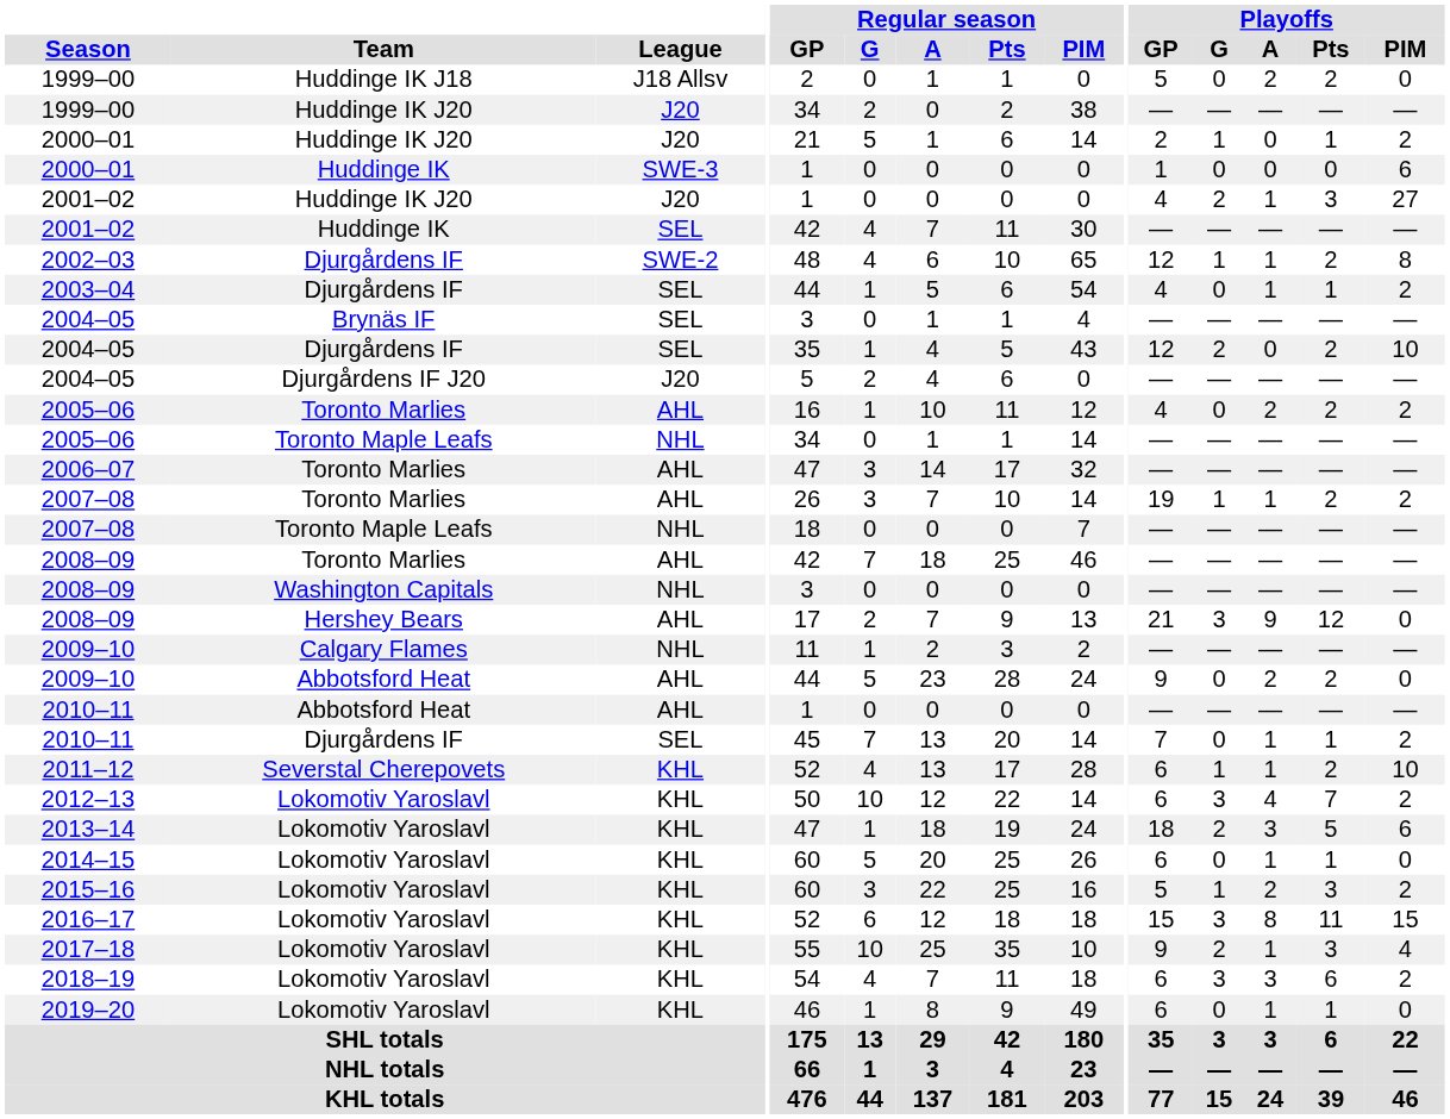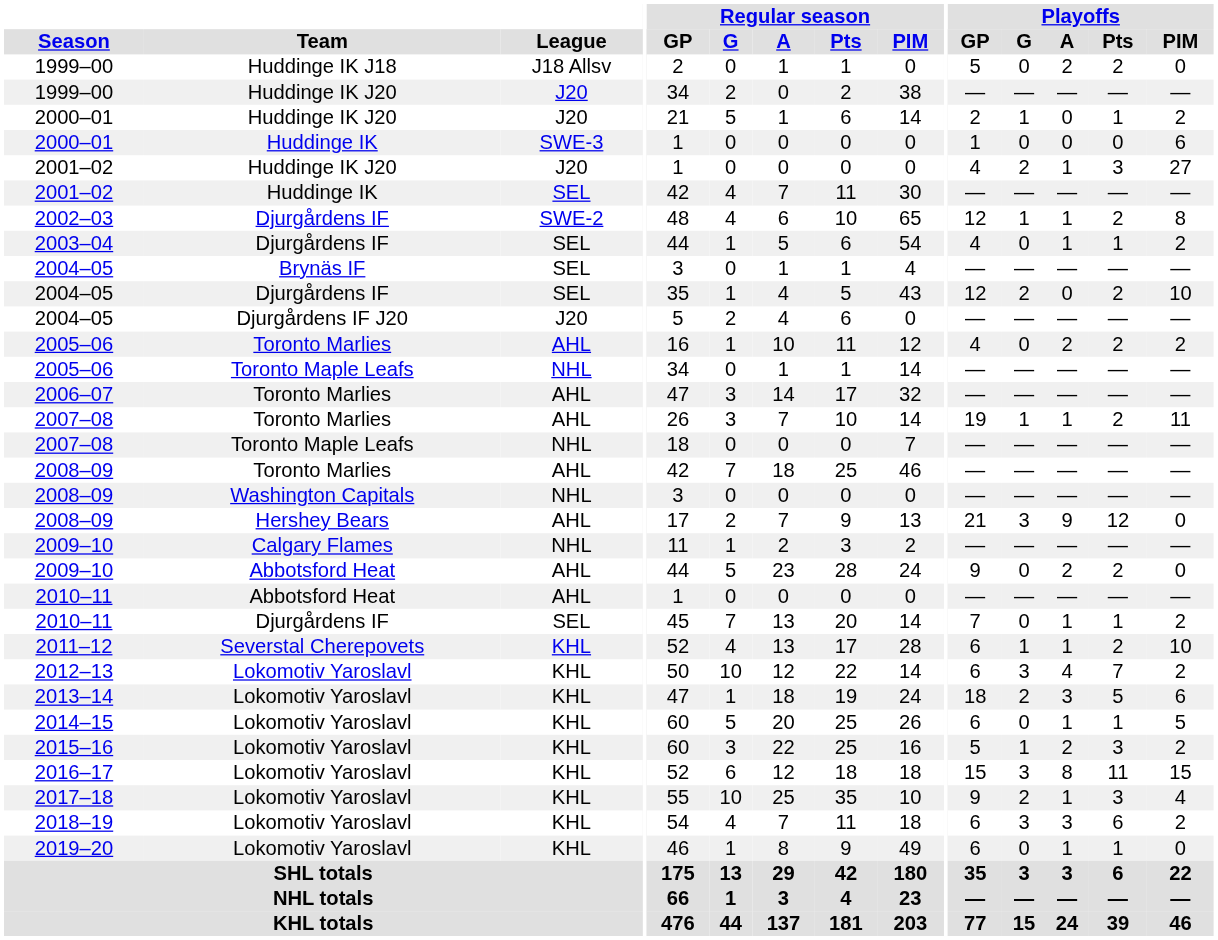 <table border="0" cellpadding="1" cellspacing="0" style="text-align:center; width:60em">
 <tr bgcolor="#e0e0e0">
 <th colspan="3" bgcolor="#ffffff"></th>
 <th rowspan="100" bgcolor="#ffffff"></th>
 <th colspan="5"><a href='#'>Regular season</a></th>
 <th rowspan="100" bgcolor="#ffffff"></th>
 <th colspan="5"><a href='#'>Playoffs</a></th>
 </tr>
 <tr bgcolor="#e0e0e0">
 <th><a href='#'>Season</a></th>
 <th>Team</th>
 <th>League</th>
 <th>GP</th>
 <th><a href='#'>G</a></th>
 <th><a href='#'>A</a></th>
 <th><a href='#'>Pts</a></th>
 <th><a href='#'>PIM</a></th>
 <th>GP</th>
 <th>G</th>
 <th>A</th>
 <th>Pts</th>
 <th>PIM</th>
 </tr>
 <tr>
 <td>1999–00</td>
 <td>Huddinge IK J18</td>
 <td>J18 Allsv</td>
 <td>2</td>
 <td>0</td>
 <td>1</td>
 <td>1</td>
 <td>0</td>
 <td>5</td>
 <td>0</td>
 <td>2</td>
 <td>2</td>
 <td>0</td>
 </tr>
 <tr bgcolor="#f0f0f0">
 <td>1999–00</td>
 <td>Huddinge IK J20</td>
 <td><a href='#'>J20</a></td>
 <td>34</td>
 <td>2</td>
 <td>0</td>
 <td>2</td>
 <td>38</td>
 <td>—</td>
 <td>—</td>
 <td>—</td>
 <td>—</td>
 <td>—</td>
 </tr>
 <tr>
 <td>2000–01</td>
 <td>Huddinge IK J20</td>
 <td>J20</td>
 <td>21</td>
 <td>5</td>
 <td>1</td>
 <td>6</td>
 <td>14</td>
 <td>2</td>
 <td>1</td>
 <td>0</td>
 <td>1</td>
 <td>2</td>
 </tr>
 <tr bgcolor="#f0f0f0">
 <td><a href='#'>2000–01</a></td>
 <td><a href='#'>Huddinge IK</a></td>
 <td><a href='#'>SWE-3</a></td>
 <td>1</td>
 <td>0</td>
 <td>0</td>
 <td>0</td>
 <td>0</td>
 <td>1</td>
 <td>0</td>
 <td>0</td>
 <td>0</td>
 <td>6</td>
 </tr>
 <tr>
 <td>2001–02</td>
 <td>Huddinge IK J20</td>
 <td>J20</td>
 <td>1</td>
 <td>0</td>
 <td>0</td>
 <td>0</td>
 <td>0</td>
 <td>4</td>
 <td>2</td>
 <td>1</td>
 <td>3</td>
 <td>27</td>
 </tr>
 <tr bgcolor="#f0f0f0">
 <td><a href='#'>2001–02</a></td>
 <td>Huddinge IK</td>
 <td><a href='#'>SEL</a></td>
 <td>42</td>
 <td>4</td>
 <td>7</td>
 <td>11</td>
 <td>30</td>
 <td>—</td>
 <td>—</td>
 <td>—</td>
 <td>—</td>
 <td>—</td>
 </tr>
 <tr>
 <td><a href='#'>2002–03</a></td>
 <td><a href='#'>Djurgårdens IF</a></td>
 <td><a href='#'>SWE-2</a></td>
 <td>48</td>
 <td>4</td>
 <td>6</td>
 <td>10</td>
 <td>65</td>
 <td>12</td>
 <td>1</td>
 <td>1</td>
 <td>2</td>
 <td>8</td>
 </tr>
 <tr bgcolor="#f0f0f0">
 <td><a href='#'>2003–04</a></td>
 <td>Djurgårdens IF</td>
 <td>SEL</td>
 <td>44</td>
 <td>1</td>
 <td>5</td>
 <td>6</td>
 <td>54</td>
 <td>4</td>
 <td>0</td>
 <td>1</td>
 <td>1</td>
 <td>2</td>
 </tr>
 <tr>
 <td><a href='#'>2004–05</a></td>
 <td><a href='#'>Brynäs IF</a></td>
 <td>SEL</td>
 <td>3</td>
 <td>0</td>
 <td>1</td>
 <td>1</td>
 <td>4</td>
 <td>—</td>
 <td>—</td>
 <td>—</td>
 <td>—</td>
 <td>—</td>
 </tr>
 <tr bgcolor="#f0f0f0">
 <td>2004–05</td>
 <td>Djurgårdens IF</td>
 <td>SEL</td>
 <td>35</td>
 <td>1</td>
 <td>4</td>
 <td>5</td>
 <td>43</td>
 <td>12</td>
 <td>2</td>
 <td>0</td>
 <td>2</td>
 <td>10</td>
 </tr>
 <tr>
 <td>2004–05</td>
 <td>Djurgårdens IF J20</td>
 <td>J20</td>
 <td>5</td>
 <td>2</td>
 <td>4</td>
 <td>6</td>
 <td>0</td>
 <td>—</td>
 <td>—</td>
 <td>—</td>
 <td>—</td>
 <td>—</td>
 </tr>
 <tr bgcolor="#f0f0f0">
 <td><a href='#'>2005–06</a></td>
 <td><a href='#'>Toronto Marlies</a></td>
 <td><a href='#'>AHL</a></td>
 <td>16</td>
 <td>1</td>
 <td>10</td>
 <td>11</td>
 <td>12</td>
 <td>4</td>
 <td>0</td>
 <td>2</td>
 <td>2</td>
 <td>2</td>
 </tr>
 <tr>
 <td><a href='#'>2005–06</a></td>
 <td><a href='#'>Toronto Maple Leafs</a></td>
 <td><a href='#'>NHL</a></td>
 <td>34</td>
 <td>0</td>
 <td>1</td>
 <td>1</td>
 <td>14</td>
 <td>—</td>
 <td>—</td>
 <td>—</td>
 <td>—</td>
 <td>—</td>
 </tr>
 <tr bgcolor="#f0f0f0">
 <td><a href='#'>2006–07</a></td>
 <td>Toronto Marlies</td>
 <td>AHL</td>
 <td>47</td>
 <td>3</td>
 <td>14</td>
 <td>17</td>
 <td>32</td>
 <td>—</td>
 <td>—</td>
 <td>—</td>
 <td>—</td>
 <td>—</td>
 </tr>
 <tr>
 <td><a href='#'>2007–08</a></td>
 <td>Toronto Marlies</td>
 <td>AHL</td>
 <td>26</td>
 <td>3</td>
 <td>7</td>
 <td>10</td>
 <td>14</td>
 <td>19</td>
 <td>1</td>
 <td>1</td>
 <td>2</td>
-<td>2</td>
+<td>11</td>
 </tr>
 <tr bgcolor="#f0f0f0">
 <td><a href='#'>2007–08</a></td>
 <td>Toronto Maple Leafs</td>
 <td>NHL</td>
 <td>18</td>
 <td>0</td>
 <td>0</td>
 <td>0</td>
 <td>7</td>
 <td>—</td>
 <td>—</td>
 <td>—</td>
 <td>—</td>
 <td>—</td>
 </tr>
 <tr>
 <td><a href='#'>2008–09</a></td>
 <td>Toronto Marlies</td>
 <td>AHL</td>
 <td>42</td>
 <td>7</td>
 <td>18</td>
 <td>25</td>
 <td>46</td>
 <td>—</td>
 <td>—</td>
 <td>—</td>
 <td>—</td>
 <td>—</td>
 </tr>
 <tr bgcolor="#f0f0f0">
 <td><a href='#'>2008–09</a></td>
 <td><a href='#'>Washington Capitals</a></td>
 <td>NHL</td>
 <td>3</td>
 <td>0</td>
 <td>0</td>
 <td>0</td>
 <td>0</td>
 <td>—</td>
 <td>—</td>
 <td>—</td>
 <td>—</td>
 <td>—</td>
 </tr>
 <tr>
 <td><a href='#'>2008–09</a></td>
 <td><a href='#'>Hershey Bears</a></td>
 <td>AHL</td>
 <td>17</td>
 <td>2</td>
 <td>7</td>
 <td>9</td>
 <td>13</td>
 <td>21</td>
 <td>3</td>
 <td>9</td>
 <td>12</td>
 <td>0</td>
 </tr>
 <tr bgcolor="#f0f0f0">
 <td><a href='#'>2009–10</a></td>
 <td><a href='#'>Calgary Flames</a></td>
 <td>NHL</td>
 <td>11</td>
 <td>1</td>
 <td>2</td>
 <td>3</td>
 <td>2</td>
 <td>—</td>
 <td>—</td>
 <td>—</td>
 <td>—</td>
 <td>—</td>
 </tr>
 <tr>
 <td><a href='#'>2009–10</a></td>
 <td><a href='#'>Abbotsford Heat</a></td>
 <td>AHL</td>
 <td>44</td>
 <td>5</td>
 <td>23</td>
 <td>28</td>
 <td>24</td>
 <td>9</td>
 <td>0</td>
 <td>2</td>
 <td>2</td>
 <td>0</td>
 </tr>
 <tr bgcolor="#f0f0f0">
 <td><a href='#'>2010–11</a></td>
 <td>Abbotsford Heat</td>
 <td>AHL</td>
 <td>1</td>
 <td>0</td>
 <td>0</td>
 <td>0</td>
 <td>0</td>
 <td>—</td>
 <td>—</td>
 <td>—</td>
 <td>—</td>
 <td>—</td>
 </tr>
 <tr>
 <td><a href='#'>2010–11</a></td>
 <td>Djurgårdens IF</td>
 <td>SEL</td>
 <td>45</td>
 <td>7</td>
 <td>13</td>
 <td>20</td>
 <td>14</td>
 <td>7</td>
 <td>0</td>
 <td>1</td>
 <td>1</td>
 <td>2</td>
 </tr>
 <tr bgcolor="#f0f0f0">
 <td><a href='#'>2011–12</a></td>
 <td><a href='#'>Severstal Cherepovets</a></td>
 <td><a href='#'>KHL</a></td>
 <td>52</td>
 <td>4</td>
 <td>13</td>
 <td>17</td>
 <td>28</td>
 <td>6</td>
 <td>1</td>
 <td>1</td>
 <td>2</td>
 <td>10</td>
 </tr>
 <tr>
 <td><a href='#'>2012–13</a></td>
 <td><a href='#'>Lokomotiv Yaroslavl</a></td>
 <td>KHL</td>
 <td>50</td>
 <td>10</td>
 <td>12</td>
 <td>22</td>
 <td>14</td>
 <td>6</td>
 <td>3</td>
 <td>4</td>
 <td>7</td>
 <td>2</td>
 </tr>
 <tr bgcolor="#f0f0f0">
 <td><a href='#'>2013–14</a></td>
 <td>Lokomotiv Yaroslavl</td>
 <td>KHL</td>
 <td>47</td>
 <td>1</td>
 <td>18</td>
 <td>19</td>
 <td>24</td>
 <td>18</td>
 <td>2</td>
 <td>3</td>
 <td>5</td>
 <td>6</td>
 </tr>
 <tr>
 <td><a href='#'>2014–15</a></td>
 <td>Lokomotiv Yaroslavl</td>
 <td>KHL</td>
 <td>60</td>
 <td>5</td>
 <td>20</td>
 <td>25</td>
 <td>26</td>
 <td>6</td>
 <td>0</td>
 <td>1</td>
 <td>1</td>
-<td>0</td>
+<td>5</td>
 </tr>
 <tr bgcolor="#f0f0f0">
 <td><a href='#'>2015–16</a></td>
 <td>Lokomotiv Yaroslavl</td>
 <td>KHL</td>
 <td>60</td>
 <td>3</td>
 <td>22</td>
 <td>25</td>
 <td>16</td>
 <td>5</td>
 <td>1</td>
 <td>2</td>
 <td>3</td>
 <td>2</td>
 </tr>
 <tr>
 <td><a href='#'>2016–17</a></td>
 <td>Lokomotiv Yaroslavl</td>
 <td>KHL</td>
 <td>52</td>
 <td>6</td>
 <td>12</td>
 <td>18</td>
 <td>18</td>
 <td>15</td>
 <td>3</td>
 <td>8</td>
 <td>11</td>
 <td>15</td>
 </tr>
 <tr bgcolor="#f0f0f0">
 <td><a href='#'>2017–18</a></td>
 <td>Lokomotiv Yaroslavl</td>
 <td>KHL</td>
 <td>55</td>
 <td>10</td>
 <td>25</td>
 <td>35</td>
 <td>10</td>
 <td>9</td>
 <td>2</td>
 <td>1</td>
 <td>3</td>
 <td>4</td>
 </tr>
 <tr>
 <td><a href='#'>2018–19</a></td>
 <td>Lokomotiv Yaroslavl</td>
 <td>KHL</td>
 <td>54</td>
 <td>4</td>
 <td>7</td>
 <td>11</td>
 <td>18</td>
 <td>6</td>
 <td>3</td>
 <td>3</td>
 <td>6</td>
 <td>2</td>
 </tr>
 <tr bgcolor="#f0f0f0">
 <td><a href='#'>2019–20</a></td>
 <td>Lokomotiv Yaroslavl</td>
 <td>KHL</td>
 <td>46</td>
 <td>1</td>
 <td>8</td>
 <td>9</td>
 <td>49</td>
 <td>6</td>
 <td>0</td>
 <td>1</td>
 <td>1</td>
 <td>0</td>
 </tr>
 <tr bgcolor="#e0e0e0">
 <th colspan="3">SHL totals</th>
 <th>175</th>
 <th>13</th>
 <th>29</th>
 <th>42</th>
 <th>180</th>
 <th>35</th>
 <th>3</th>
 <th>3</th>
 <th>6</th>
 <th>22</th>
 </tr>
 <tr bgcolor="#e0e0e0">
 <th colspan="3">NHL totals</th>
 <th>66</th>
 <th>1</th>
 <th>3</th>
 <th>4</th>
 <th>23</th>
 <th>—</th>
 <th>—</th>
 <th>—</th>
 <th>—</th>
 <th>—</th>
 </tr>
 <tr bgcolor="#e0e0e0">
 <th colspan="3">KHL totals</th>
 <th>476</th>
 <th>44</th>
 <th>137</th>
 <th>181</th>
 <th>203</th>
 <th>77</th>
 <th>15</th>
 <th>24</th>
 <th>39</th>
 <th>46</th>
 </tr>
 </table>
